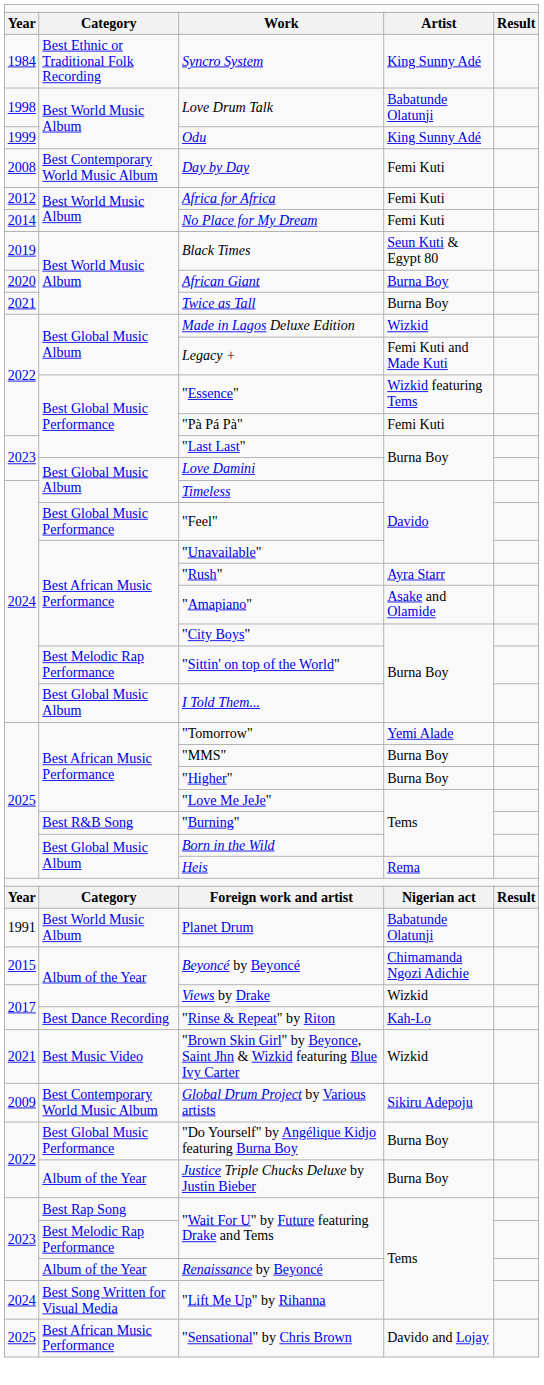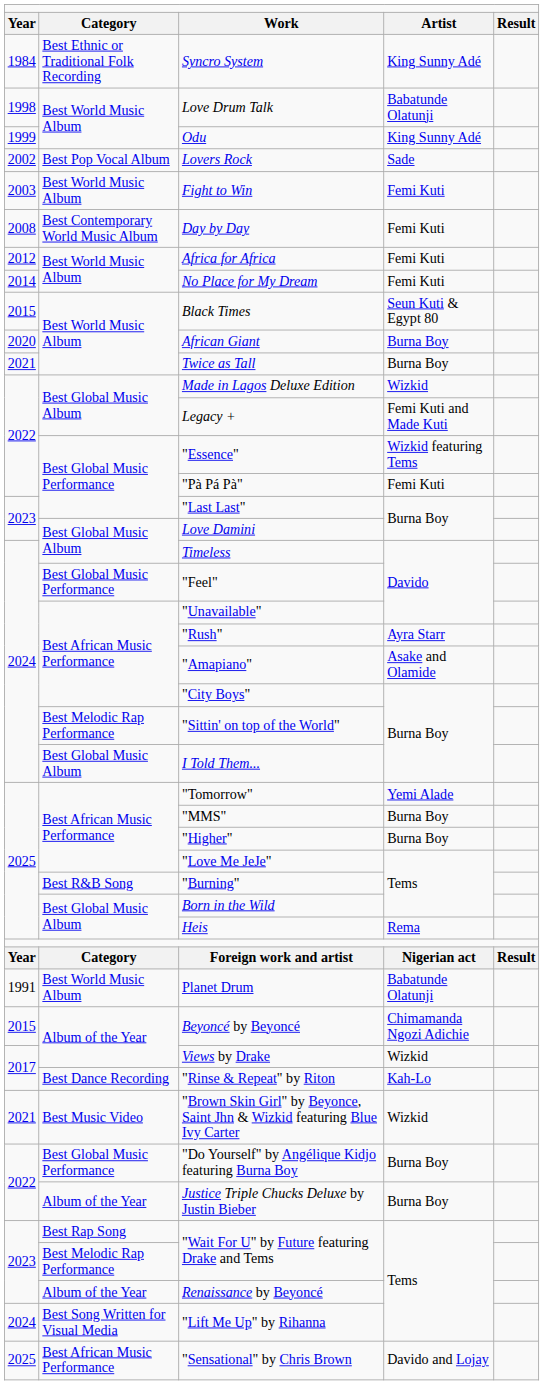 <table class="wikitable sortable plainrowheaders">
 <tr>
 <td colspan="5" style="font-size:120%"></td>
 </tr>
 <tr>
 <th>Year</th>
 <th>Category</th>
 <th>Work</th>
 <th>Artist</th>
 <th>Result</th>
 </tr>
 <tr>
 <td><a href='#'>1984</a></td>
 <td><a href='#'>Best Ethnic or Traditional Folk Recording</a></td>
 <td><em><a href='#'>Syncro System</a></em></td>
 <td><a href='#'>King Sunny Adé</a></td>
 <td></td>
 </tr>
 <tr>
 <td><a href='#'>1998</a></td>
 <td rowspan="2"><a href='#'>Best World Music Album</a></td>
 <td><em>Love Drum Talk</em></td>
 <td><a href='#'>Babatunde Olatunji </a></td>
 <td></td>
 </tr>
 <tr>
 <td><a href='#'>1999</a></td>
 <td><em><a href='#'>Odu</a></em></td>
 <td><a href='#'>King Sunny Adé</a></td>
 <td></td>
 </tr>
 <tr>
+<td><a href='#'>2002</a></td>
+<td><a href='#'>Best Pop Vocal Album</a></td>
+<td><em><a href='#'>Lovers Rock</a></em></td>
+<td><a href='#'>Sade</a></td>
+<td></td>
+</tr>
+<tr>
+<td><a href='#'>2003</a></td>
+<td><a href='#'>Best World Music Album</a></td>
+<td><em><a href='#'>Fight to Win</a></em></td>
+<td><a href='#'>Femi Kuti</a> </td>
+<td></td>
+</tr>
+<tr>
 <td><a href='#'>2008</a></td>
 <td><a href='#'>Best Contemporary World Music Album</a></td>
 <td><em><a href='#'>Day by Day</a></em></td>
 <td>Femi Kuti</td>
 <td></td>
 </tr>
 <tr>
 <td><a href='#'>2012</a></td>
 <td rowspan="2"><a href='#'>Best World Music Album</a></td>
 <td><em><a href='#'>Africa for Africa</a></em></td>
 <td>Femi Kuti</td>
 <td></td>
 </tr>
 <tr>
 <td><a href='#'>2014</a></td>
 <td><em><a href='#'>No Place for My Dream</a></em></td>
 <td>Femi Kuti</td>
 <td></td>
 </tr>
 <tr>
-<td><a href='#'>2019</a></td>
+<td><a href='#'>2015</a></td>
 <td rowspan="3"><a href='#'>Best World Music Album</a></td>
 <td><em>Black Times</em></td>
 <td><a href='#'>Seun Kuti</a> & Egypt 80</td>
 <td></td>
 </tr>
 <tr>
 <td><a href='#'>2020</a></td>
 <td><em><a href='#'>African Giant</a></em></td>
 <td><a href='#'>Burna Boy</a></td>
 <td></td>
 </tr>
 <tr>
 <td><a href='#'>2021</a></td>
 <td><em><a href='#'>Twice as Tall</a></em></td>
 <td>Burna Boy<br></td>
 <td></td>
 </tr>
 <tr>
 <td rowspan="4"><a href='#'>2022</a></td>
 <td rowspan="2"><a href='#'>Best Global Music Album</a></td>
 <td><em><a href='#'>Made in Lagos</a> Deluxe Edition</em></td>
 <td><a href='#'>Wizkid</a></td>
 <td></td>
 </tr>
 <tr>
 <td><em>Legacy +</em></td>
 <td>Femi Kuti and <a href='#'>Made Kuti</a></td>
 <td></td>
 </tr>
 <tr>
 <td rowspan="3"><a href='#'>Best Global Music Performance</a></td>
 <td>"<a href='#'>Essence</a>"</td>
 <td><a href='#'>Wizkid</a> featuring <a href='#'>Tems</a></td>
 <td></td>
 </tr>
 <tr>
 <td>"Pà Pá Pà"</td>
 <td>Femi Kuti</td>
 <td></td>
 </tr>
 <tr>
 <td rowspan="2"><a href='#'>2023</a></td>
 <td>"<a href='#'>Last Last</a>"</td>
 <td rowspan="2">Burna Boy</td>
 <td></td>
 </tr>
 <tr>
 <td rowspan="2"><a href='#'>Best Global Music Album</a></td>
 <td><em><a href='#'>Love Damini</a></em></td>
 <td></td>
 </tr>
 <tr>
 <td rowspan="8"><a href='#'>2024</a></td>
 <td><em><a href='#'>Timeless</a></em></td>
 <td rowspan="3"><a href='#'>Davido</a></td>
 <td></td>
 </tr>
 <tr>
 <td><a href='#'>Best Global Music Performance</a></td>
 <td>"Feel"</td>
 <td></td>
 </tr>
 <tr>
 <td rowspan="4"><a href='#'>Best African Music Performance</a></td>
 <td>"<a href='#'>Unavailable</a>"</td>
 <td></td>
 </tr>
 <tr>
 <td>"<a href='#'>Rush</a>"</td>
 <td><a href='#'>Ayra Starr</a></td>
 <td></td>
 </tr>
 <tr>
 <td>"<a href='#'>Amapiano</a>"</td>
 <td><a href='#'>Asake</a> and <a href='#'>Olamide</a></td>
 <td></td>
 </tr>
 <tr>
 <td>"<a href='#'>City Boys</a>"</td>
 <td rowspan="3">Burna Boy</td>
 <td></td>
 </tr>
 <tr>
 <td><a href='#'>Best Melodic Rap Performance</a></td>
 <td>"<a href='#'>Sittin' on top of the World</a>"</td>
 <td></td>
 </tr>
 <tr>
 <td><a href='#'>Best Global Music Album</a></td>
 <td><em><a href='#'>I Told Them...</a></em></td>
 <td></td>
 </tr>
 <tr>
 <td rowspan="7"><a href='#'>2025</a></td>
 <td rowspan="4"><a href='#'>Best African Music Performance</a></td>
 <td>"Tomorrow"</td>
 <td><a href='#'>Yemi Alade</a></td>
 <td></td>
 </tr>
 <tr>
 <td>"MMS"</td>
 <td>Burna Boy</td>
 <td></td>
 </tr>
 <tr>
 <td>"<a href='#'>Higher</a>"</td>
 <td>Burna Boy</td>
 <td></td>
 </tr>
 <tr>
 <td>"<a href='#'>Love Me JeJe</a>"</td>
 <td rowspan="3">Tems</td>
 <td></td>
 </tr>
 <tr>
 <td><a href='#'>Best R&B Song</a></td>
 <td>"<a href='#'>Burning</a>"</td>
 <td></td>
 </tr>
 <tr>
 <td rowspan="2"><a href='#'>Best Global Music Album</a></td>
 <td><em><a href='#'>Born in the Wild</a></em></td>
 <td></td>
 </tr>
 <tr>
 <td><a href='#'><em>Heis</em></a></td>
 <td><a href='#'>Rema</a></td>
 <td></td>
 </tr>
 <tr>
 <td colspan="5" style="font-size:120%"></td>
 </tr>
 <tr>
 <th>Year</th>
 <th>Category</th>
 <th>Foreign work and artist</th>
 <th>Nigerian act</th>
 <th>Result</th>
 </tr>
 <tr>
 <td>1991</td>
 <td><a href='#'>Best World Music Album</a></td>
 <td><a href='#'>Planet Drum</a></td>
 <td><a href='#'>Babatunde Olatunji</a></td>
 <td></td>
 </tr>
 <tr>
 <td><a href='#'>2015</a></td>
 <td rowspan=2><a href='#'>Album of the Year</a></td>
 <td><em><a href='#'>Beyoncé</a></em> by <a href='#'>Beyoncé</a></td>
 <td><a href='#'>Chimamanda Ngozi Adichie</a></td>
 <td></td>
 </tr>
 <tr>
 <td rowspan=2><a href='#'>2017</a></td>
 <td><em><a href='#'>Views</a></em> by <a href='#'>Drake</a></td>
 <td>Wizkid</td>
 <td></td>
 </tr>
 <tr>
 <td><a href='#'>Best Dance Recording</a></td>
 <td>"<a href='#'>Rinse & Repeat</a>" by <a href='#'>Riton</a></td>
 <td><a href='#'>Kah-Lo</a></td>
 <td></td>
 </tr>
 <tr>
 <td><a href='#'>2021</a></td>
 <td><a href='#'>Best Music Video</a></td>
 <td>"<a href='#'>Brown Skin Girl</a>" by <a href='#'>Beyonce</a>, <a href='#'>Saint Jhn</a> & <a href='#'>Wizkid</a> featuring <a href='#'>Blue Ivy Carter</a></td>
 <td>Wizkid</td>
 <td></td>
 </tr>
-<tr |->
-<td><a href='#'>2009</a></td>
-<td><a href='#'>Best Contemporary World Music Album</a></td>
-<td><em><a href='#'>Global Drum Project</a></em> by <a href='#'>Various artists</a></td>
-<td><a href='#'>Sikiru Adepoju</a></td>
-<td></td>
-</tr>
 <tr>
 <td rowspan=2><a href='#'>2022</a></td>
 <td><a href='#'>Best Global Music Performance</a></td>
 <td>"Do Yourself" by <a href='#'>Angélique Kidjo</a> featuring <a href='#'>Burna Boy</a></td>
 <td>Burna Boy</td>
 <td></td>
 </tr>
 <tr>
 <td><a href='#'>Album of the Year</a></td>
 <td><em><a href='#'>Justice</a> Triple Chucks Deluxe</em> by <a href='#'>Justin Bieber</a></td>
 <td>Burna Boy</td>
 <td></td>
 </tr>
 <tr>
 <td rowspan="3"><a href='#'>2023</a></td>
 <td><a href='#'>Best Rap Song</a></td>
 <td rowspan="2">"<a href='#'>Wait For U</a>" by <a href='#'>Future</a> featuring <a href='#'>Drake</a> and Tems</td>
 <td rowspan="4">Tems</td>
 <td></td>
 </tr>
 <tr>
 <td><a href='#'>Best Melodic Rap Performance</a></td>
 <td></td>
 </tr>
 <tr>
 <td><a href='#'>Album of the Year</a></td>
 <td><em><a href='#'>Renaissance</a></em> by <a href='#'>Beyoncé</a></td>
 <td></td>
 </tr>
 <tr>
 <td><a href='#'>2024</a></td>
 <td><a href='#'>Best Song Written for Visual Media</a></td>
 <td>"<a href='#'>Lift Me Up</a>" by <a href='#'>Rihanna</a></td>
 <td></td>
 </tr>
 <tr>
 <td><a href='#'>2025</a></td>
 <td><a href='#'>Best African Music Performance</a></td>
 <td>"<a href='#'>Sensational</a>" by <a href='#'>Chris Brown</a></td>
 <td>Davido and <a href='#'>Lojay</a></td>
 <td></td>
 </tr>
 </table>
